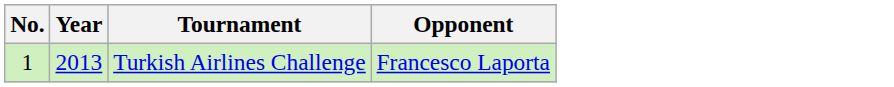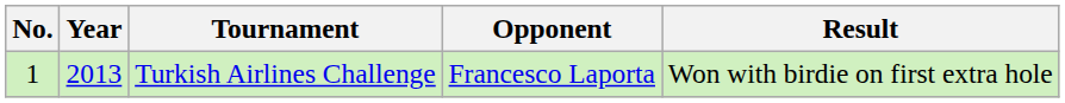 <table class="wikitable" style="font-size:95%;">
 <tr>
 <th>No.</th>
 <th>Year</th>
 <th>Tournament</th>
 <th>Opponent</th>
+<th>Result</th>
 </tr>
 <tr style="background:#D0F0C0;">
 <td align=center>1</td>
 <td><a href='#'>2013</a></td>
 <td><a href='#'>Turkish Airlines Challenge</a></td>
 <td> <a href='#'>Francesco Laporta</a></td>
+<td>Won with birdie on first extra hole</td>
 </tr>
 </table>
